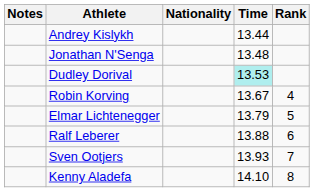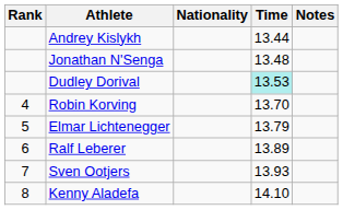 <table class="wikitable sortable" style="text-align:center">
 <tr>
-<th>Notes</th>
+<th>Rank</th>
 <th>Athlete</th>
 <th>Nationality</th>
 <th>Time</th>
-<th>Rank</th>
+<th>Notes</th>
 </tr>
 <tr>
 <td></td>
 <td align=left><a href='#'>Andrey Kislykh</a></td>
 <td align=left></td>
 <td>13.44</td>
 <td></td>
 </tr>
 <tr>
 <td></td>
 <td align=left><a href='#'>Jonathan N'Senga</a></td>
 <td align=left></td>
 <td>13.48</td>
 <td></td>
 </tr>
 <tr>
 <td></td>
 <td align=left><a href='#'>Dudley Dorival</a></td>
 <td align=left></td>
 <td style="background: paleturquoise;">13.53</td>
 <td></td>
 </tr>
 <tr>
-<td></td>
+<td>4</td>
 <td align=left><a href='#'>Robin Korving</a></td>
 <td align=left></td>
-<td>13.67</td>
-<td>4</td>
+<td>13.70</td>
+<td></td>
 </tr>
 <tr>
-<td></td>
+<td>5</td>
 <td align=left><a href='#'>Elmar Lichtenegger</a></td>
 <td align=left></td>
 <td>13.79</td>
-<td>5</td>
+<td></td>
 </tr>
 <tr>
-<td></td>
+<td>6</td>
 <td align=left><a href='#'>Ralf Leberer</a></td>
 <td align=left></td>
-<td>13.88</td>
-<td>6</td>
+<td>13.89</td>
+<td></td>
 </tr>
 <tr>
-<td></td>
+<td>7</td>
 <td align=left><a href='#'>Sven Ootjers</a></td>
 <td align=left></td>
 <td>13.93</td>
-<td>7</td>
+<td></td>
 </tr>
 <tr>
-<td></td>
+<td>8</td>
 <td align=left><a href='#'>Kenny Aladefa</a></td>
 <td align=left></td>
 <td>14.10</td>
-<td>8</td>
+<td></td>
 </tr>
 </table>
